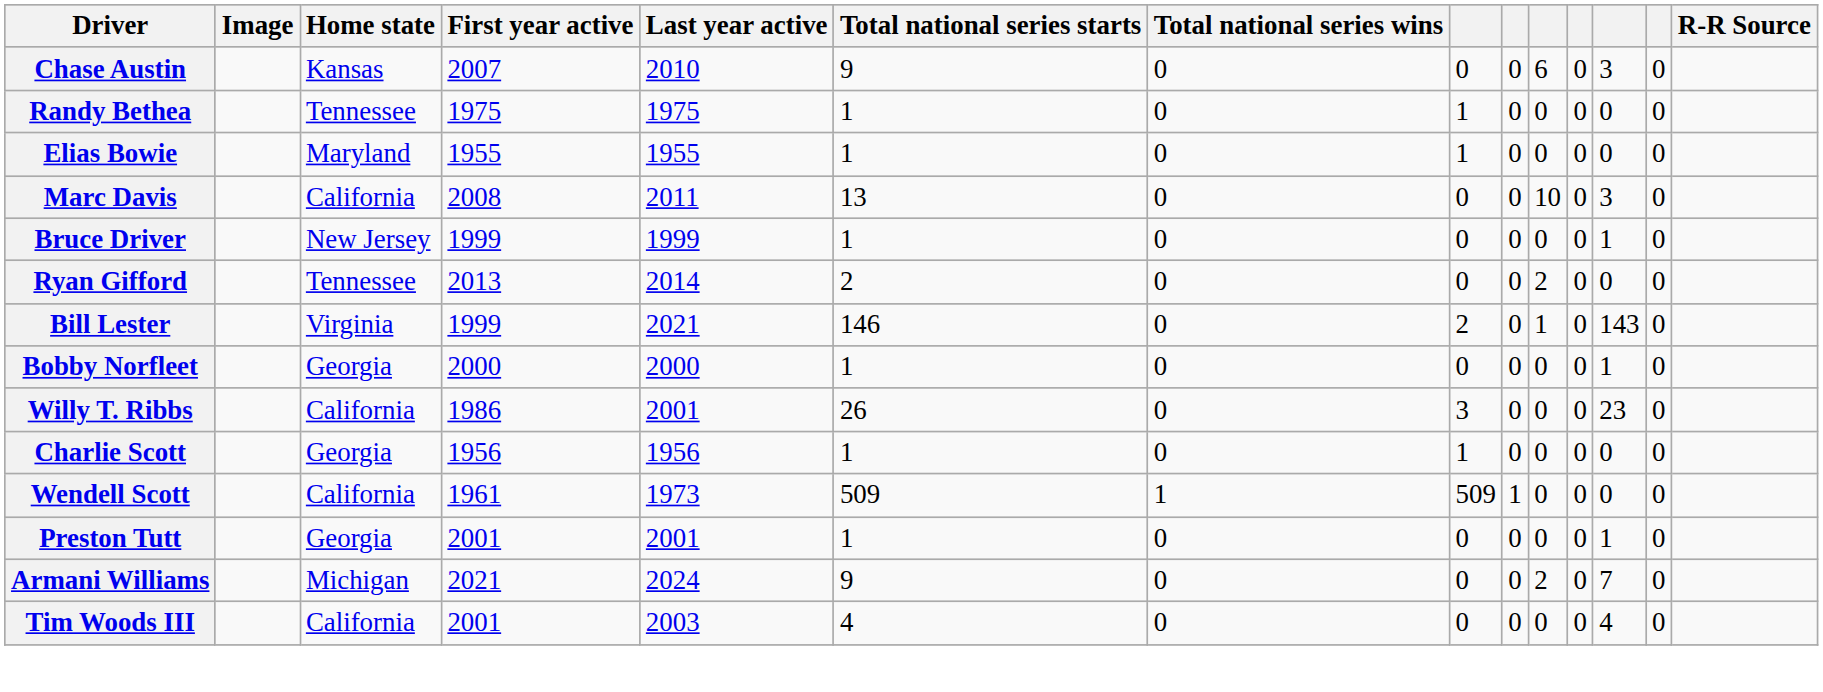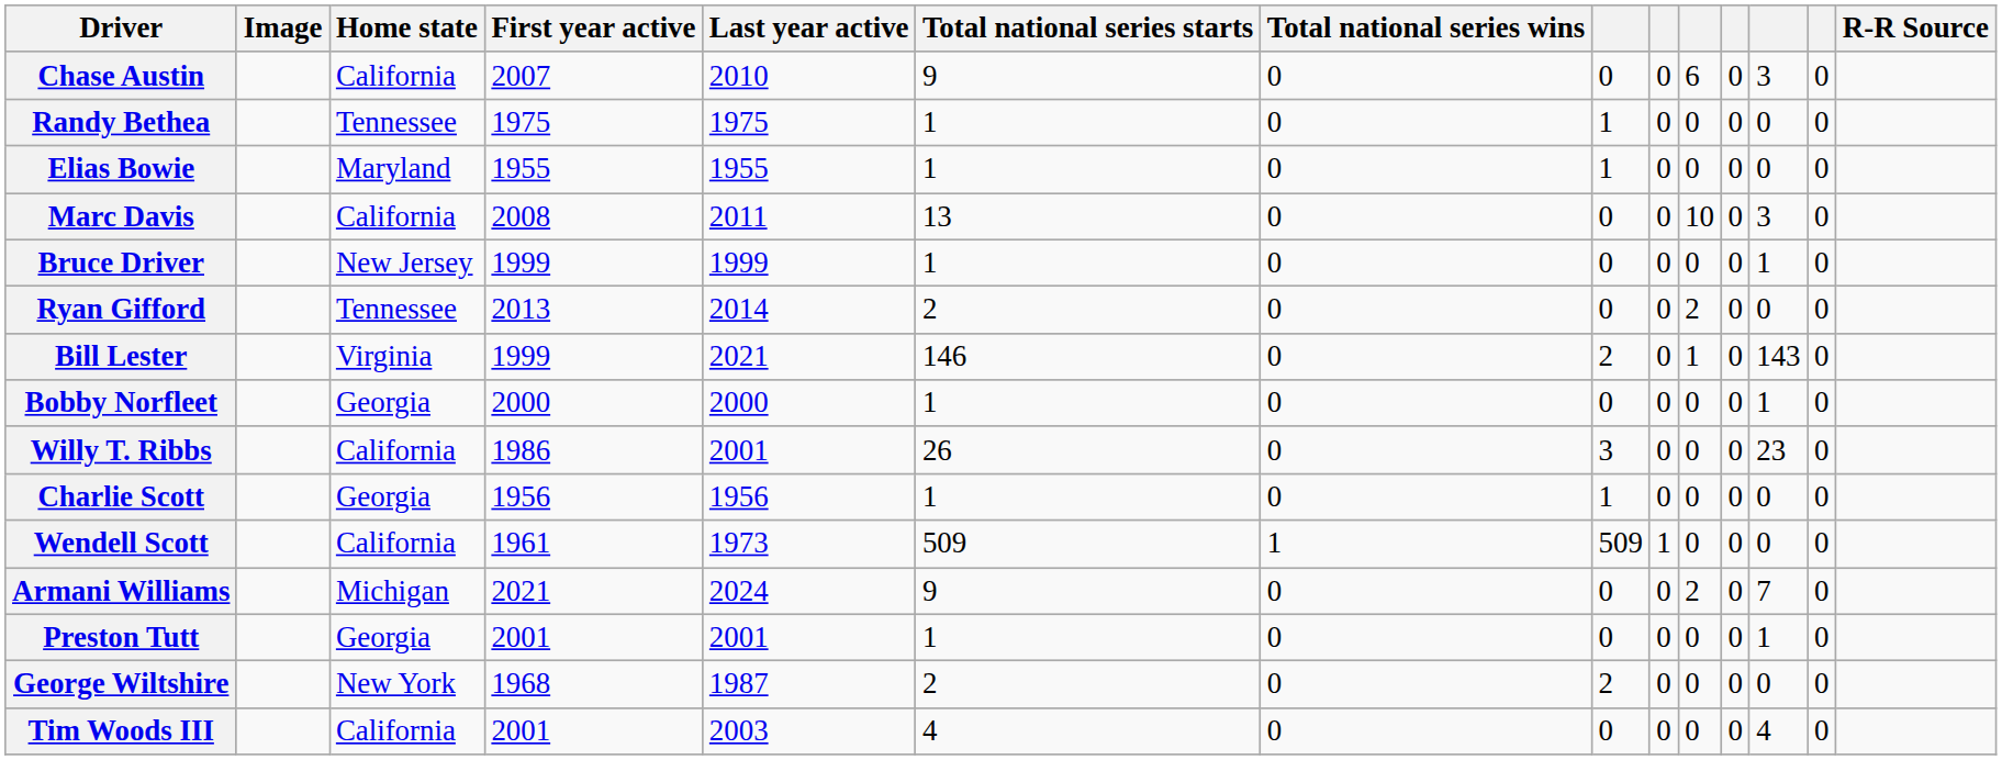 <table class="wikitable sortable" style="font-size: 100%;">
 <tr>
 <th>Driver</th>
 <th>Image</th>
 <th>Home state</th>
 <th>First year active</th>
 <th>Last year active</th>
 <th>Total national series starts</th>
 <th>Total national series wins</th>
 <th></th>
 <th></th>
 <th></th>
 <th></th>
 <th></th>
 <th></th>
 <th>R-R Source</th>
 </tr>
 <tr>
 <th><a href='#'>Chase Austin</a></th>
 <td></td>
-<td> <a href='#'>Kansas</a></td>
+<td> <a href='#'>California</a></td>
 <td><a href='#'>2007</a></td>
 <td><a href='#'>2010</a></td>
 <td>9</td>
 <td>0</td>
 <td>0</td>
 <td>0</td>
 <td>6</td>
 <td>0</td>
 <td>3</td>
 <td>0</td>
 <td></td>
 </tr>
 <tr>
 <th><a href='#'>Randy Bethea</a></th>
 <td></td>
 <td> <a href='#'>Tennessee</a></td>
 <td><a href='#'>1975</a></td>
 <td><a href='#'>1975</a></td>
 <td>1</td>
 <td>0</td>
 <td>1</td>
 <td>0</td>
 <td>0</td>
 <td>0</td>
 <td>0</td>
 <td>0</td>
 <td></td>
 </tr>
 <tr>
 <th><a href='#'>Elias Bowie</a></th>
 <td></td>
 <td> <a href='#'>Maryland</a></td>
 <td><a href='#'>1955</a></td>
 <td><a href='#'>1955</a></td>
 <td>1</td>
 <td>0</td>
 <td>1</td>
 <td>0</td>
 <td>0</td>
 <td>0</td>
 <td>0</td>
 <td>0</td>
 <td></td>
 </tr>
 <tr>
 <th><a href='#'>Marc Davis</a></th>
 <td></td>
 <td> <a href='#'>California</a></td>
 <td><a href='#'>2008</a></td>
 <td><a href='#'>2011</a></td>
 <td>13</td>
 <td>0</td>
 <td>0</td>
 <td>0</td>
 <td>10</td>
 <td>0</td>
 <td>3</td>
 <td>0</td>
 <td></td>
 </tr>
 <tr>
 <th><a href='#'>Bruce Driver</a></th>
 <td></td>
 <td> <a href='#'>New Jersey</a></td>
 <td><a href='#'>1999</a></td>
 <td><a href='#'>1999</a></td>
 <td>1</td>
 <td>0</td>
 <td>0</td>
 <td>0</td>
 <td>0</td>
 <td>0</td>
 <td>1</td>
 <td>0</td>
 <td></td>
 </tr>
 <tr>
 <th><a href='#'>Ryan Gifford</a></th>
 <td></td>
 <td> <a href='#'>Tennessee</a></td>
 <td><a href='#'>2013</a></td>
 <td><a href='#'>2014</a></td>
 <td>2</td>
 <td>0</td>
 <td>0</td>
 <td>0</td>
 <td>2</td>
 <td>0</td>
 <td>0</td>
 <td>0</td>
 <td></td>
 </tr>
 <tr>
 <th><a href='#'>Bill Lester</a></th>
 <td></td>
 <td> <a href='#'>Virginia</a></td>
 <td><a href='#'>1999</a></td>
 <td><a href='#'>2021</a></td>
 <td>146</td>
 <td>0</td>
 <td>2</td>
 <td>0</td>
 <td>1</td>
 <td>0</td>
 <td>143</td>
 <td>0</td>
 <td></td>
 </tr>
 <tr>
 <th><a href='#'>Bobby Norfleet</a></th>
 <td></td>
 <td> <a href='#'>Georgia</a></td>
 <td><a href='#'>2000</a></td>
 <td><a href='#'>2000</a></td>
 <td>1</td>
 <td>0</td>
 <td>0</td>
 <td>0</td>
 <td>0</td>
 <td>0</td>
 <td>1</td>
 <td>0</td>
 <td></td>
 </tr>
 <tr>
 <th><a href='#'>Willy T. Ribbs</a></th>
 <td></td>
 <td> <a href='#'>California</a></td>
 <td><a href='#'>1986</a></td>
 <td><a href='#'>2001</a></td>
 <td>26</td>
 <td>0</td>
 <td>3</td>
 <td>0</td>
 <td>0</td>
 <td>0</td>
 <td>23</td>
 <td>0</td>
 <td></td>
 </tr>
 <tr>
 <th><a href='#'>Charlie Scott</a></th>
 <td></td>
 <td> <a href='#'>Georgia</a></td>
 <td><a href='#'>1956</a></td>
 <td><a href='#'>1956</a></td>
 <td>1</td>
 <td>0</td>
 <td>1</td>
 <td>0</td>
 <td>0</td>
 <td>0</td>
 <td>0</td>
 <td>0</td>
 <td></td>
 </tr>
 <tr>
 <th><a href='#'>Wendell Scott</a></th>
 <td></td>
 <td> <a href='#'>California</a></td>
 <td><a href='#'>1961</a></td>
 <td><a href='#'>1973</a></td>
 <td>509</td>
 <td>1</td>
 <td>509</td>
 <td>1</td>
 <td>0</td>
 <td>0</td>
 <td>0</td>
 <td>0</td>
 <td></td>
 </tr>
 <tr>
+<th><a href='#'>Armani Williams</a></th>
+<td></td>
+<td> <a href='#'>Michigan</a></td>
+<td><a href='#'>2021</a></td>
+<td><a href='#'>2024</a></td>
+<td>9</td>
+<td>0</td>
+<td>0</td>
+<td>0</td>
+<td>2</td>
+<td>0</td>
+<td>7</td>
+<td>0</td>
+<td></td>
+</tr>
+<tr>
 <th><a href='#'>Preston Tutt</a></th>
 <td></td>
 <td> <a href='#'>Georgia</a></td>
 <td><a href='#'>2001</a></td>
 <td><a href='#'>2001</a></td>
 <td>1</td>
 <td>0</td>
 <td>0</td>
 <td>0</td>
 <td>0</td>
 <td>0</td>
 <td>1</td>
 <td>0</td>
 <td></td>
 </tr>
 <tr>
-<th><a href='#'>Armani Williams</a></th>
+<th><a href='#'>George Wiltshire</a></th>
 <td></td>
-<td> <a href='#'>Michigan</a></td>
-<td><a href='#'>2021</a></td>
-<td><a href='#'>2024</a></td>
-<td>9</td>
+<td> <a href='#'>New York</a></td>
+<td><a href='#'>1968</a></td>
+<td><a href='#'>1987</a></td>
+<td>2</td>
+<td>0</td>
+<td>2</td>
 <td>0</td>
 <td>0</td>
 <td>0</td>
-<td>2</td>
 <td>0</td>
-<td>7</td>
 <td>0</td>
 <td></td>
 </tr>
 <tr>
 <th><a href='#'>Tim Woods III</a></th>
 <td></td>
 <td> <a href='#'>California</a></td>
 <td><a href='#'>2001</a></td>
 <td><a href='#'>2003</a></td>
 <td>4</td>
 <td>0</td>
 <td>0</td>
 <td>0</td>
 <td>0</td>
 <td>0</td>
 <td>4</td>
 <td>0</td>
 <td></td>
 </tr>
 </table>
